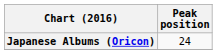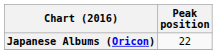 <table class="wikitable sortable plainrowheaders" style="text-align:center">
 <tr>
 <th scope="col">Chart (2016)</th>
 <th scope="col">Peak<br>position</th>
 </tr>
 <tr>
 <th scope="row">Japanese Albums (<a href='#'>Oricon</a>)</th>
-<td>24</td>
+<td>22</td>
 </tr>
 <tr>
 </tr>
 </table>
